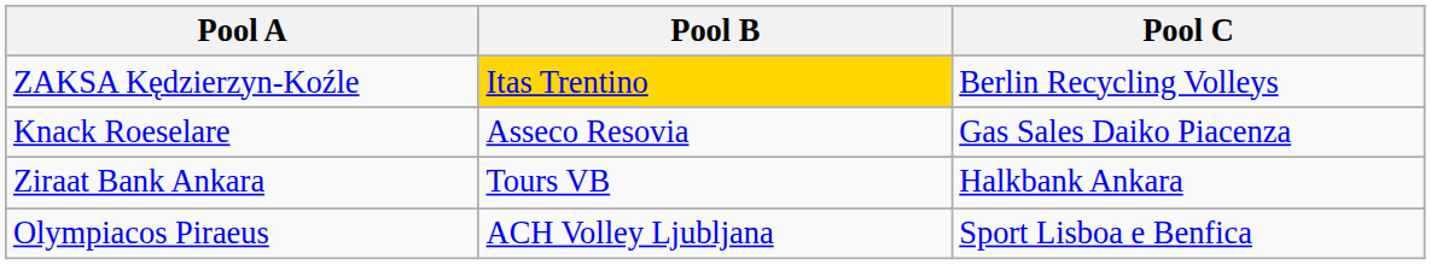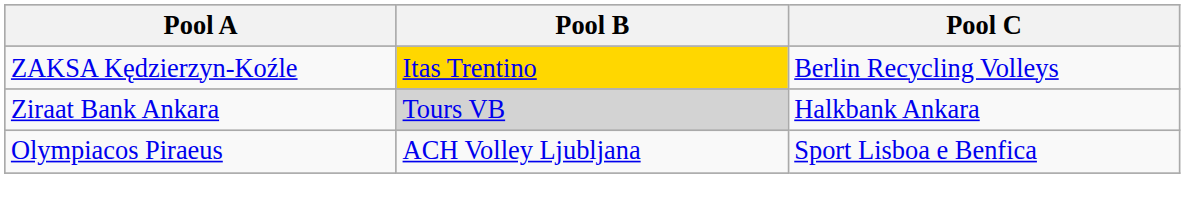 <table class="wikitable" style="text-align:left">
 <tr>
 <th width=230>Pool A</th>
 <th width=230>Pool B</th>
 <th width=230>Pool C</th>
 </tr>
 <tr>
 <td> <a href='#'>ZAKSA Kędzierzyn-Koźle</a></td>
 <td style="background: gold;"> <a href='#'>Itas Trentino</a></td>
 <td> <a href='#'>Berlin Recycling Volleys</a></td>
 </tr>
 <tr>
-<td> <a href='#'>Knack Roeselare</a></td>
-<td> <a href='#'>Asseco Resovia</a></td>
-<td> <a href='#'>Gas Sales Daiko Piacenza</a></td>
-</tr>
-<tr>
 <td> <a href='#'>Ziraat Bank Ankara</a></td>
-<td> <a href='#'>Tours VB</a></td>
+<td style="background: lightgrey;"> <a href='#'>Tours VB</a></td>
 <td> <a href='#'>Halkbank Ankara</a></td>
 </tr>
 <tr>
 <td> <a href='#'>Olympiacos Piraeus</a></td>
 <td> <a href='#'>ACH Volley Ljubljana</a></td>
 <td> <a href='#'>Sport Lisboa e Benfica</a></td>
 </tr>
 </table>
